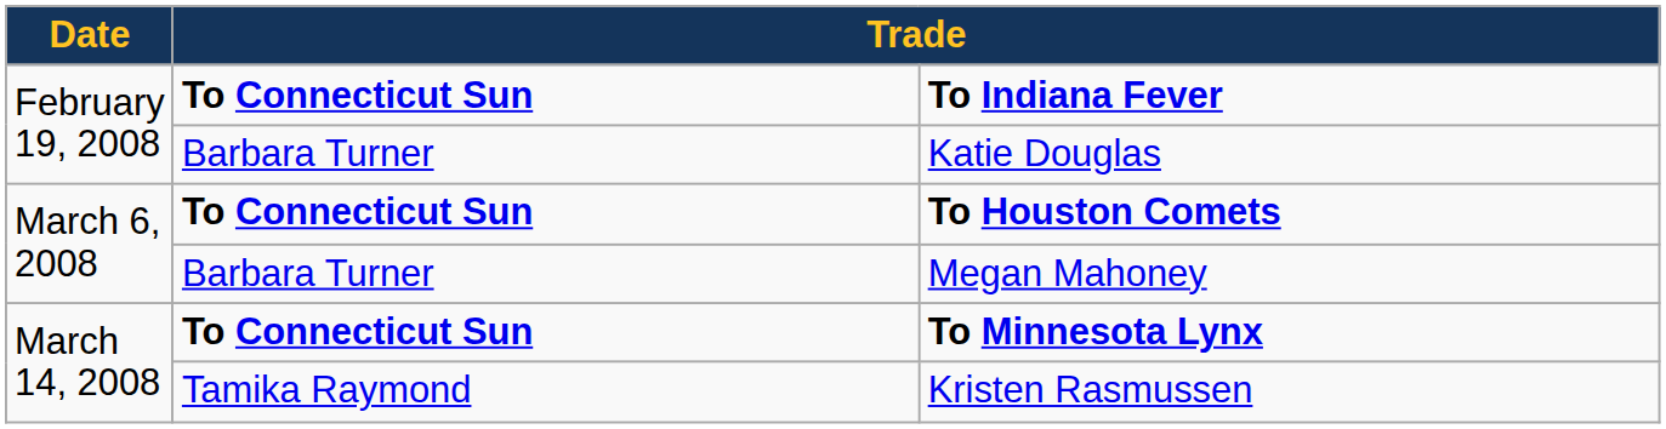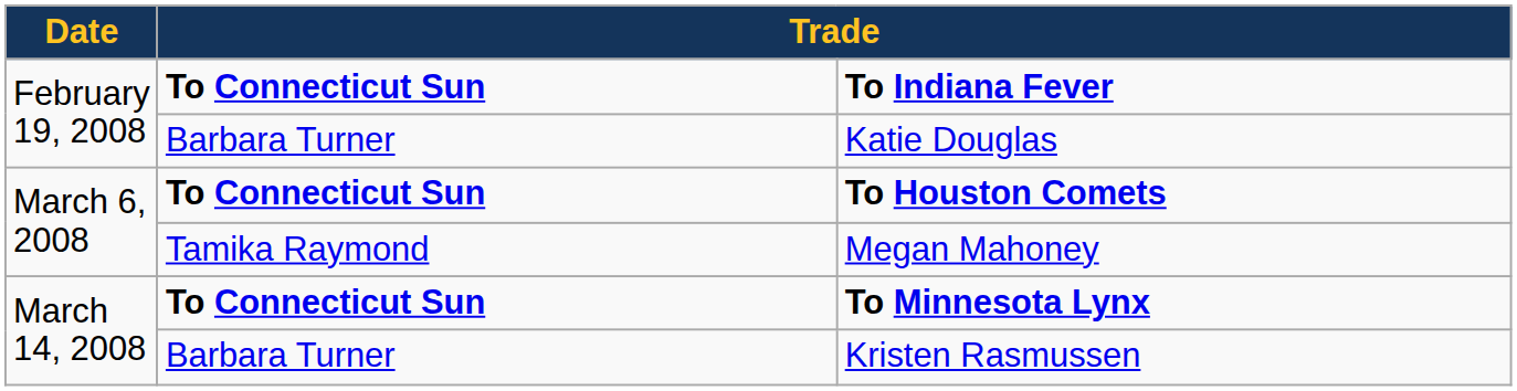 <table class="wikitable" style="width:80%">
 <tr>
 <th style="background:#14345B;color:#ffc322; width=200">Date</th>
 <th style="background:#14345B;color:#ffc322;" colspan=2>Trade</th>
 </tr>
 <tr>
 <td rowspan=2>February 19, 2008</td>
 <td width=400><strong>To <a href='#'>Connecticut Sun</a></strong></td>
 <td width=400><strong>To <a href='#'>Indiana Fever</a></strong></td>
 </tr>
 <tr>
 <td><a href='#'>Barbara Turner</a></td>
 <td><a href='#'>Katie Douglas</a></td>
 </tr>
 <tr>
 <td rowspan=2>March 6, 2008</td>
 <td><strong>To <a href='#'>Connecticut Sun</a></strong></td>
 <td><strong>To <a href='#'>Houston Comets</a></strong></td>
 </tr>
 <tr>
-<td><a href='#'>Barbara Turner</a></td>
+<td><a href='#'>Tamika Raymond</a></td>
 <td><a href='#'>Megan Mahoney</a></td>
 </tr>
 <tr>
 <td rowspan=2>March 14, 2008</td>
 <td><strong>To <a href='#'>Connecticut Sun</a></strong></td>
 <td><strong>To <a href='#'>Minnesota Lynx</a></strong></td>
 </tr>
 <tr>
-<td><a href='#'>Tamika Raymond</a></td>
+<td><a href='#'>Barbara Turner</a></td>
 <td><a href='#'>Kristen Rasmussen</a></td>
 </tr>
 </table>
